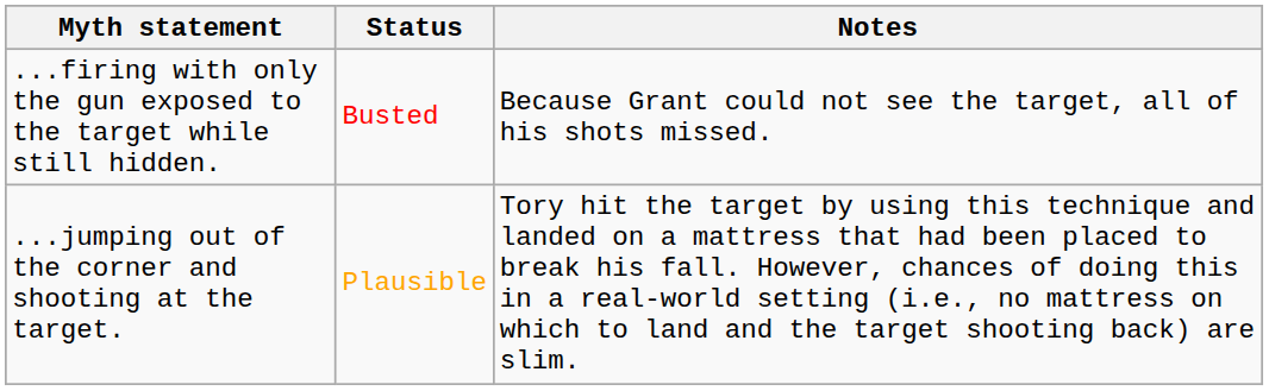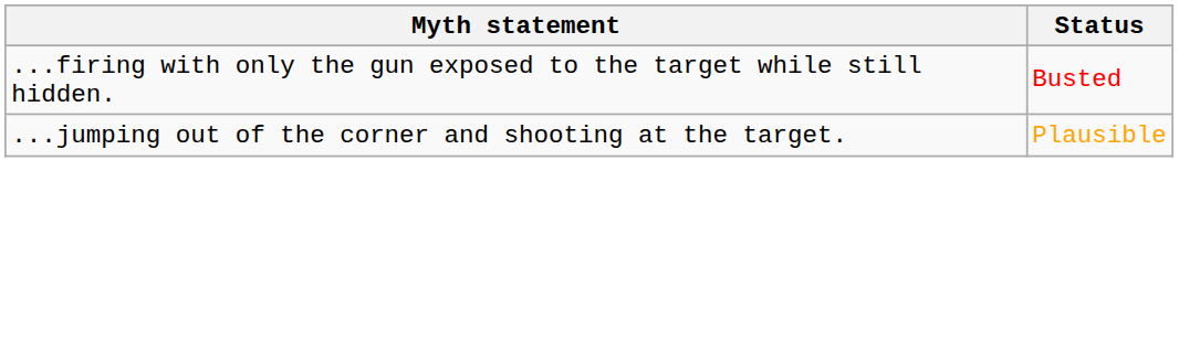 <table class="wikitable plainrowheaders">
 <tr>
 <th>Myth statement</th>
 <th>Status</th>
-<th>Notes</th>
 </tr>
 <tr>
 <td>...firing with only the gun exposed to the target while still hidden.</td>
 <td style="color:red">Busted</td>
-<td>Because Grant could not see the target, all of his shots missed.</td>
 </tr>
 <tr>
 <td>...jumping out of the corner and shooting at the target.</td>
 <td style="color:orange">Plausible</td>
-<td>Tory hit the target by using this technique and landed on a mattress that had been placed to break his fall. However, chances of doing this in a real-world setting (i.e., no mattress on which to land and the target shooting back) are slim.</td>
 </tr>
 </table>
